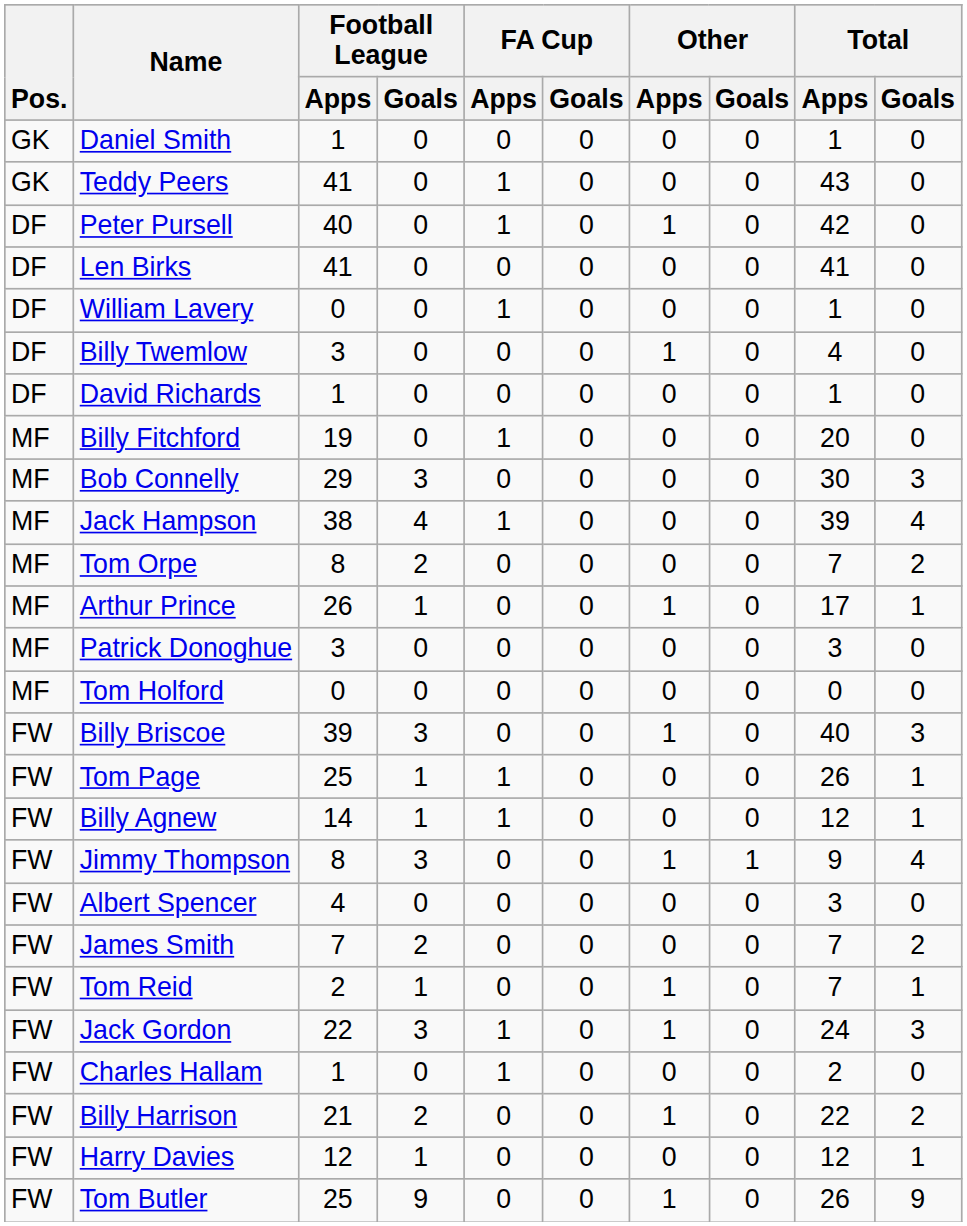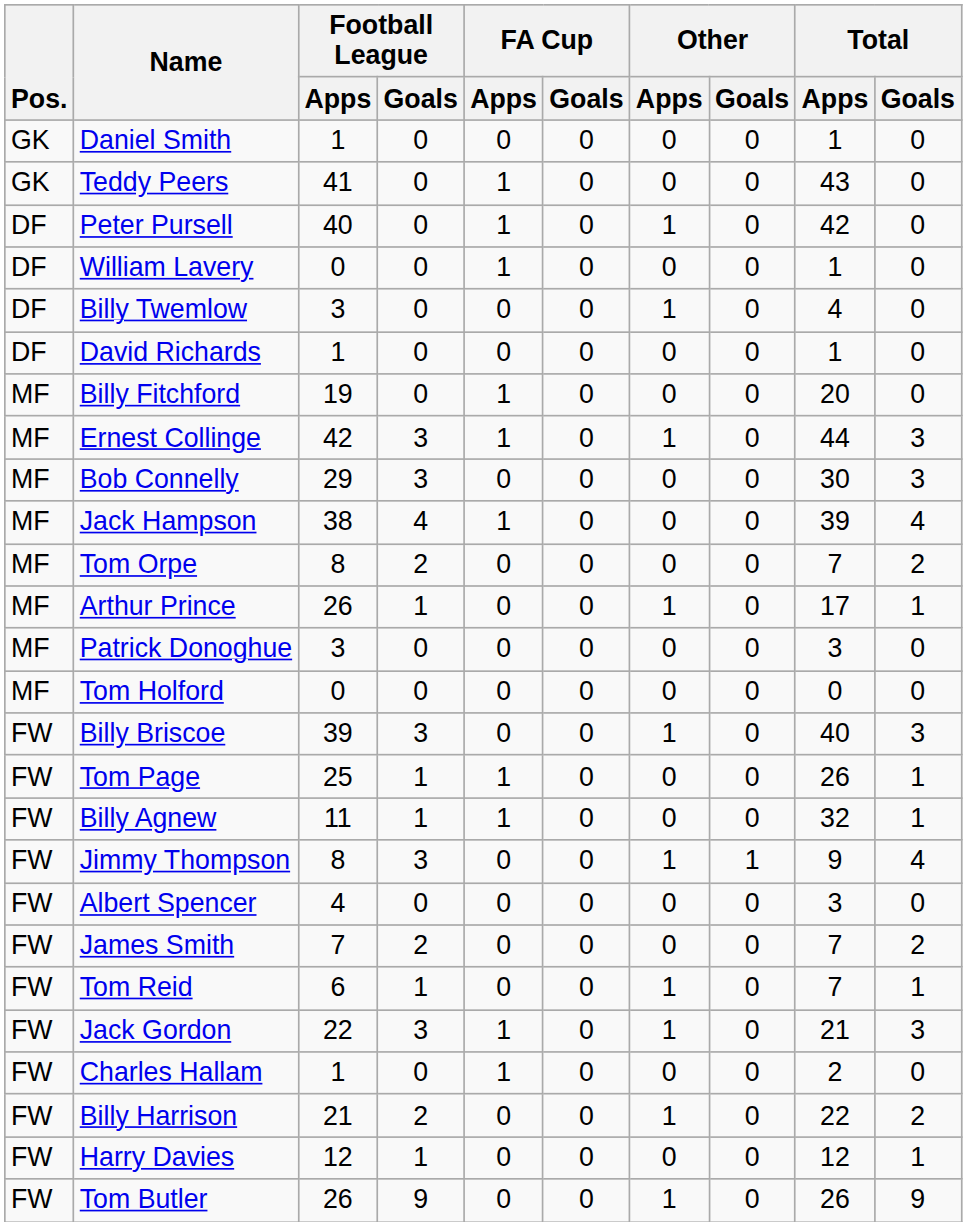 <table class="wikitable" style="text-align:center">
 <tr>
 <th rowspan="2" style="vertical-align:bottom;">Pos.</th>
 <th rowspan="2">Name</th>
 <th colspan="2" style="width:85px;">Football League</th>
 <th colspan="2" style="width:85px;">FA Cup</th>
 <th colspan="2" style="width:85px;">Other</th>
 <th colspan="2" style="width:85px;">Total</th>
 </tr>
 <tr>
 <th>Apps</th>
 <th>Goals</th>
 <th>Apps</th>
 <th>Goals</th>
 <th>Apps</th>
 <th>Goals</th>
 <th>Apps</th>
 <th>Goals</th>
 </tr>
 <tr>
 <td align="left">GK</td>
 <td align="left"><a href='#'>Daniel Smith</a></td>
 <td>1</td>
 <td>0</td>
 <td>0</td>
 <td>0</td>
 <td>0</td>
 <td>0</td>
 <td>1</td>
 <td>0</td>
 </tr>
 <tr>
 <td align="left">GK</td>
 <td align="left"> <a href='#'>Teddy Peers</a></td>
 <td>41</td>
 <td>0</td>
 <td>1</td>
 <td>0</td>
 <td>0</td>
 <td>0</td>
 <td>43</td>
 <td>0</td>
 </tr>
 <tr>
 <td align="left">DF</td>
 <td align="left"> <a href='#'>Peter Pursell</a></td>
 <td>40</td>
 <td>0</td>
 <td>1</td>
 <td>0</td>
 <td>1</td>
 <td>0</td>
 <td>42</td>
 <td>0</td>
 </tr>
 <tr>
 <td align="left">DF</td>
-<td align="left"> <a href='#'>Len Birks</a></td>
-<td>41</td>
-<td>0</td>
-<td>0</td>
-<td>0</td>
-<td>0</td>
-<td>0</td>
-<td>41</td>
-<td>0</td>
-</tr>
-<tr>
-<td align="left">DF</td>
 <td align="left"> <a href='#'>William Lavery</a></td>
 <td>0</td>
 <td>0</td>
 <td>1</td>
 <td>0</td>
 <td>0</td>
 <td>0</td>
 <td>1</td>
 <td>0</td>
 </tr>
 <tr>
 <td align="left">DF</td>
 <td align="left"> <a href='#'>Billy Twemlow</a></td>
 <td>3</td>
 <td>0</td>
 <td>0</td>
 <td>0</td>
 <td>1</td>
 <td>0</td>
 <td>4</td>
 <td>0</td>
 </tr>
 <tr>
 <td align="left">DF</td>
 <td align="left"> <a href='#'>David Richards</a></td>
 <td>1</td>
 <td>0</td>
 <td>0</td>
 <td>0</td>
 <td>0</td>
 <td>0</td>
 <td>1</td>
 <td>0</td>
 </tr>
 <tr>
 <td align="left">MF</td>
 <td align="left"> <a href='#'>Billy Fitchford</a></td>
 <td>19</td>
 <td>0</td>
 <td>1</td>
 <td>0</td>
 <td>0</td>
 <td>0</td>
 <td>20</td>
 <td>0</td>
+</tr>
+<tr>
+<td align="left">MF</td>
+<td align="left"> <a href='#'>Ernest Collinge</a></td>
+<td>42</td>
+<td>3</td>
+<td>1</td>
+<td>0</td>
+<td>1</td>
+<td>0</td>
+<td>44</td>
+<td>3</td>
 </tr>
 <tr>
 <td align="left">MF</td>
 <td align="left"> <a href='#'>Bob Connelly</a></td>
 <td>29</td>
 <td>3</td>
 <td>0</td>
 <td>0</td>
 <td>0</td>
 <td>0</td>
 <td>30</td>
 <td>3</td>
 </tr>
 <tr>
 <td align="left">MF</td>
 <td align="left"> <a href='#'>Jack Hampson</a></td>
 <td>38</td>
 <td>4</td>
 <td>1</td>
 <td>0</td>
 <td>0</td>
 <td>0</td>
 <td>39</td>
 <td>4</td>
 </tr>
 <tr>
 <td align="left">MF</td>
 <td align="left"> <a href='#'>Tom Orpe</a></td>
 <td>8</td>
 <td>2</td>
 <td>0</td>
 <td>0</td>
 <td>0</td>
 <td>0</td>
 <td>7</td>
 <td>2</td>
 </tr>
 <tr>
 <td align="left">MF</td>
 <td align="left"> <a href='#'>Arthur Prince</a></td>
 <td>26</td>
 <td>1</td>
 <td>0</td>
 <td>0</td>
 <td>1</td>
 <td>0</td>
 <td>17</td>
 <td>1</td>
 </tr>
 <tr>
 <td align="left">MF</td>
 <td align="left"><a href='#'>Patrick Donoghue</a></td>
 <td>3</td>
 <td>0</td>
 <td>0</td>
 <td>0</td>
 <td>0</td>
 <td>0</td>
 <td>3</td>
 <td>0</td>
 </tr>
 <tr>
 <td align="left">MF</td>
 <td align="left"> <a href='#'>Tom Holford</a></td>
 <td>0</td>
 <td>0</td>
 <td>0</td>
 <td>0</td>
 <td>0</td>
 <td>0</td>
 <td>0</td>
 <td>0</td>
 </tr>
 <tr>
 <td align="left">FW</td>
 <td align="left"> <a href='#'>Billy Briscoe</a></td>
 <td>39</td>
 <td>3</td>
 <td>0</td>
 <td>0</td>
 <td>1</td>
 <td>0</td>
 <td>40</td>
 <td>3</td>
 </tr>
 <tr>
 <td align="left">FW</td>
 <td align="left"> <a href='#'>Tom Page</a></td>
 <td>25</td>
 <td>1</td>
 <td>1</td>
 <td>0</td>
 <td>0</td>
 <td>0</td>
 <td>26</td>
 <td>1</td>
 </tr>
 <tr>
 <td align="left">FW</td>
 <td align="left"> <a href='#'>Billy Agnew</a></td>
-<td>14</td>
+<td>11</td>
 <td>1</td>
 <td>1</td>
 <td>0</td>
 <td>0</td>
 <td>0</td>
-<td>12</td>
+<td>32</td>
 <td>1</td>
 </tr>
 <tr>
 <td align="left">FW</td>
 <td align="left"> <a href='#'>Jimmy Thompson</a></td>
 <td>8</td>
 <td>3</td>
 <td>0</td>
 <td>0</td>
 <td>1</td>
 <td>1</td>
 <td>9</td>
 <td>4</td>
 </tr>
 <tr>
 <td align="left">FW</td>
 <td align="left"><a href='#'>Albert Spencer</a></td>
 <td>4</td>
 <td>0</td>
 <td>0</td>
 <td>0</td>
 <td>0</td>
 <td>0</td>
 <td>3</td>
 <td>0</td>
 </tr>
 <tr>
 <td align="left">FW</td>
 <td align="left"> <a href='#'>James Smith</a></td>
 <td>7</td>
 <td>2</td>
 <td>0</td>
 <td>0</td>
 <td>0</td>
 <td>0</td>
 <td>7</td>
 <td>2</td>
 </tr>
 <tr>
 <td align="left">FW</td>
 <td align="left"> <a href='#'>Tom Reid</a></td>
-<td>2</td>
+<td>6</td>
 <td>1</td>
 <td>0</td>
 <td>0</td>
 <td>1</td>
 <td>0</td>
 <td>7</td>
 <td>1</td>
 </tr>
 <tr>
 <td align="left">FW</td>
 <td align="left"> <a href='#'>Jack Gordon</a></td>
 <td>22</td>
 <td>3</td>
 <td>1</td>
 <td>0</td>
 <td>1</td>
 <td>0</td>
-<td>24</td>
+<td>21</td>
 <td>3</td>
 </tr>
 <tr>
 <td align="left">FW</td>
 <td align="left"> <a href='#'>Charles Hallam</a></td>
 <td>1</td>
 <td>0</td>
 <td>1</td>
 <td>0</td>
 <td>0</td>
 <td>0</td>
 <td>2</td>
 <td>0</td>
 </tr>
 <tr>
 <td align="left">FW</td>
 <td align="left"> <a href='#'>Billy Harrison</a></td>
 <td>21</td>
 <td>2</td>
 <td>0</td>
 <td>0</td>
 <td>1</td>
 <td>0</td>
 <td>22</td>
 <td>2</td>
 </tr>
 <tr>
 <td align="left">FW</td>
 <td align="left"> <a href='#'>Harry Davies</a></td>
 <td>12</td>
 <td>1</td>
 <td>0</td>
 <td>0</td>
 <td>0</td>
 <td>0</td>
 <td>12</td>
 <td>1</td>
 </tr>
 <tr>
 <td align="left">FW</td>
 <td align="left"> <a href='#'>Tom Butler</a></td>
-<td>25</td>
+<td>26</td>
 <td>9</td>
 <td>0</td>
 <td>0</td>
 <td>1</td>
 <td>0</td>
 <td>26</td>
 <td>9</td>
 </tr>
 </table>
